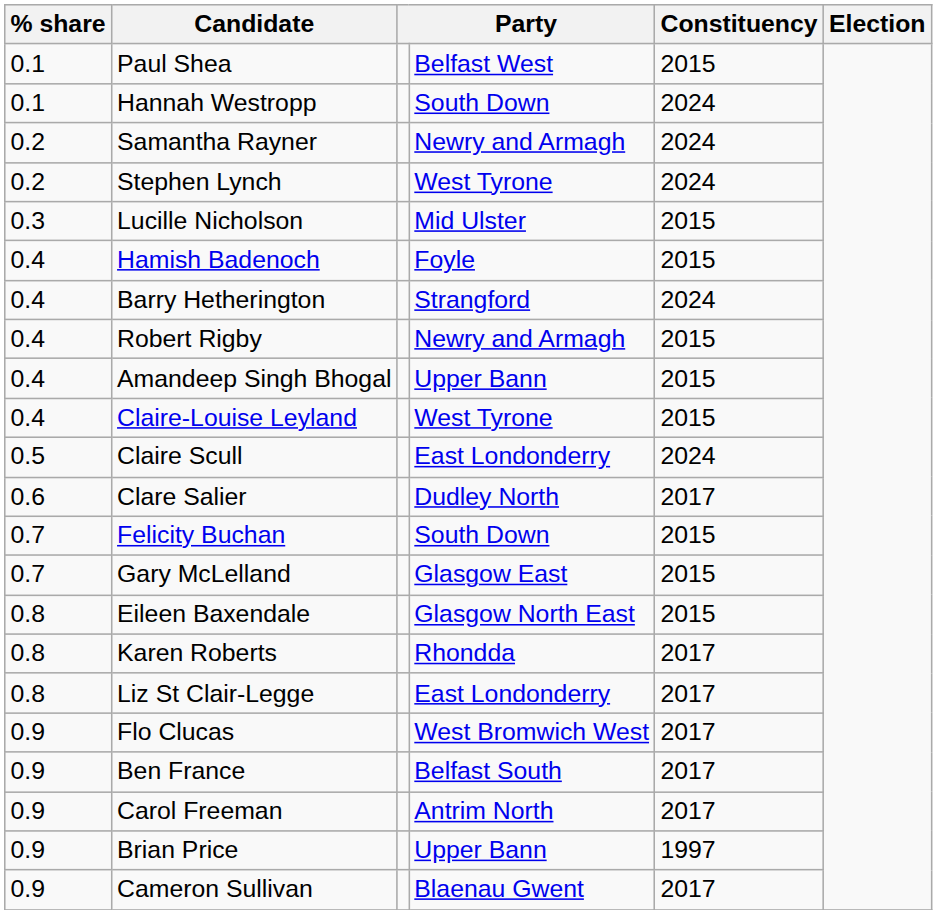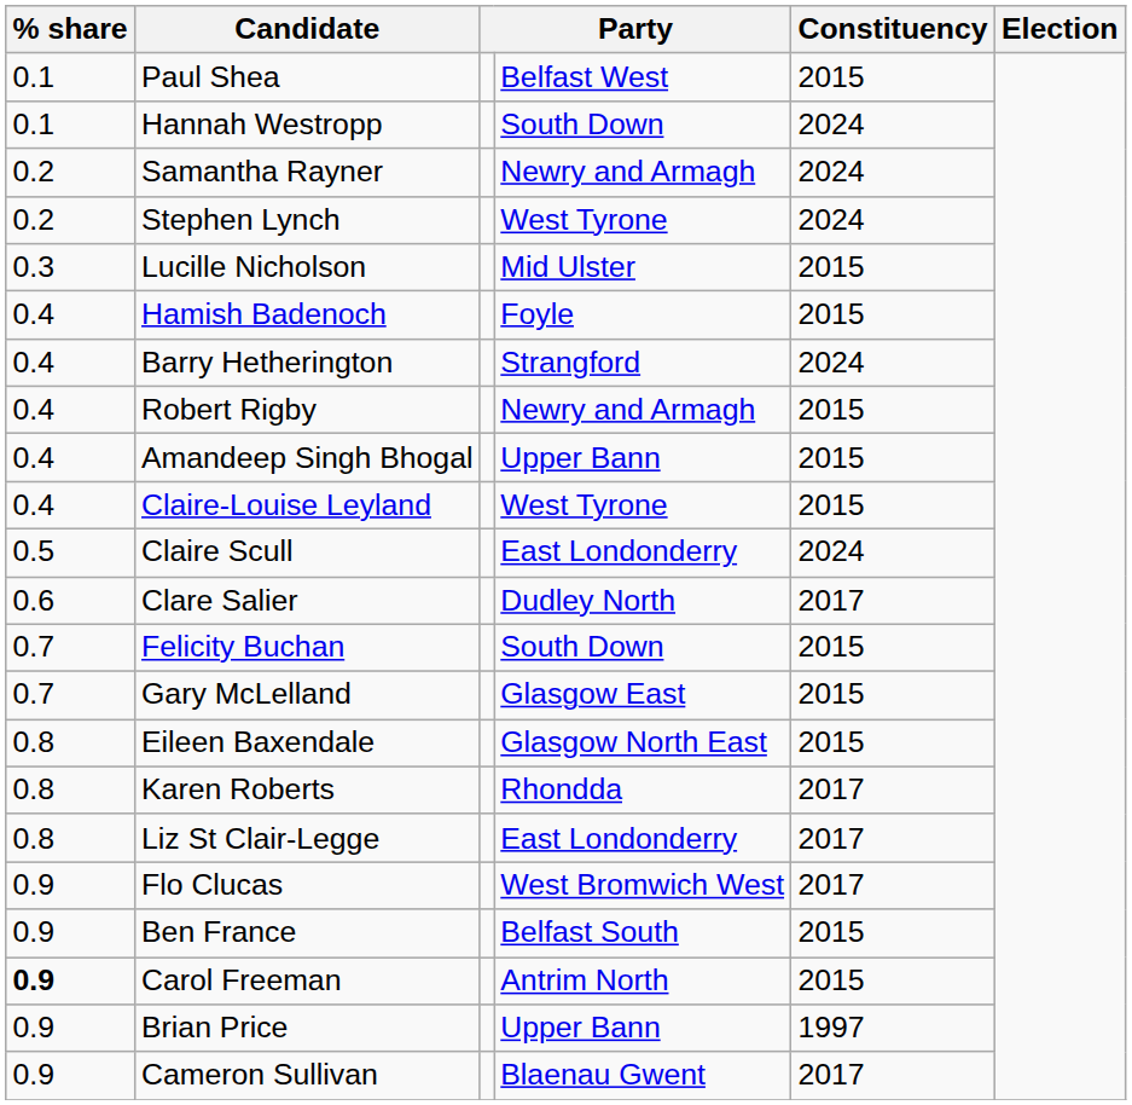 <table class="wikitable sortable">
 <tr>
 <th>% share</th>
 <th>Candidate</th>
 <th colspan=2>Party</th>
 <th>Constituency</th>
 <th>Election</th>
 </tr>
 <tr>
 <td>0.1</td>
 <td>Paul Shea</td>
 <td></td>
 <td><a href='#'>Belfast West</a></td>
 <td>2015</td>
 </tr>
 <tr>
 <td>0.1</td>
 <td>Hannah Westropp</td>
 <td></td>
 <td><a href='#'>South Down</a></td>
 <td>2024</td>
 </tr>
 <tr>
 <td>0.2</td>
 <td>Samantha Rayner</td>
 <td></td>
 <td><a href='#'>Newry and Armagh</a></td>
 <td>2024</td>
 </tr>
 <tr>
 <td>0.2</td>
 <td>Stephen Lynch</td>
 <td></td>
 <td><a href='#'>West Tyrone</a></td>
 <td>2024</td>
 </tr>
 <tr>
 <td>0.3</td>
 <td>Lucille Nicholson</td>
 <td></td>
 <td><a href='#'>Mid Ulster</a></td>
 <td>2015</td>
 </tr>
 <tr>
 <td>0.4</td>
 <td><a href='#'>Hamish Badenoch</a></td>
 <td></td>
 <td><a href='#'>Foyle</a></td>
 <td>2015</td>
 </tr>
 <tr>
 <td>0.4</td>
 <td>Barry Hetherington</td>
 <td></td>
 <td><a href='#'>Strangford</a></td>
 <td>2024</td>
 </tr>
 <tr>
 <td>0.4</td>
 <td>Robert Rigby</td>
 <td></td>
 <td><a href='#'>Newry and Armagh</a></td>
 <td>2015</td>
 </tr>
 <tr>
 <td>0.4</td>
 <td>Amandeep Singh Bhogal</td>
 <td></td>
 <td><a href='#'>Upper Bann</a></td>
 <td>2015</td>
 </tr>
 <tr>
 <td>0.4</td>
 <td><a href='#'>Claire-Louise Leyland</a></td>
 <td></td>
 <td><a href='#'>West Tyrone</a></td>
 <td>2015</td>
 </tr>
 <tr>
 <td>0.5</td>
 <td>Claire Scull</td>
 <td></td>
 <td><a href='#'>East Londonderry</a></td>
 <td>2024</td>
 </tr>
 <tr>
 <td>0.6</td>
 <td>Clare Salier</td>
 <td></td>
 <td><a href='#'>Dudley North</a></td>
 <td>2017</td>
 </tr>
 <tr>
 <td>0.7</td>
 <td><a href='#'>Felicity Buchan</a></td>
 <td></td>
 <td><a href='#'>South Down</a></td>
 <td>2015</td>
 </tr>
 <tr>
 <td>0.7</td>
 <td>Gary McLelland</td>
 <td></td>
 <td><a href='#'>Glasgow East</a></td>
 <td>2015</td>
 </tr>
 <tr>
 <td>0.8</td>
 <td>Eileen Baxendale</td>
 <td></td>
 <td><a href='#'>Glasgow North East</a></td>
 <td>2015</td>
 </tr>
 <tr>
 <td>0.8</td>
 <td>Karen Roberts</td>
 <td></td>
 <td><a href='#'>Rhondda</a></td>
 <td>2017</td>
 </tr>
 <tr>
 <td>0.8</td>
 <td>Liz St Clair-Legge</td>
 <td></td>
 <td><a href='#'>East Londonderry</a></td>
 <td>2017</td>
 </tr>
 <tr>
 <td>0.9</td>
 <td>Flo Clucas</td>
 <td></td>
 <td><a href='#'>West Bromwich West</a></td>
 <td>2017</td>
 </tr>
 <tr>
 <td>0.9</td>
 <td>Ben France</td>
 <td></td>
 <td><a href='#'>Belfast South</a></td>
-<td>2017</td>
+<td>2015</td>
 </tr>
 <tr>
-<td>0.9</td>
+<td><strong>0.9</strong></td>
 <td>Carol Freeman</td>
 <td></td>
 <td><a href='#'>Antrim North</a></td>
-<td>2017</td>
+<td>2015</td>
 </tr>
 <tr>
 <td>0.9</td>
 <td>Brian Price</td>
 <td></td>
 <td><a href='#'>Upper Bann</a></td>
 <td>1997</td>
 </tr>
 <tr>
 <td>0.9</td>
 <td>Cameron Sullivan</td>
 <td></td>
 <td><a href='#'>Blaenau Gwent</a></td>
 <td>2017</td>
 </tr>
 </table>
